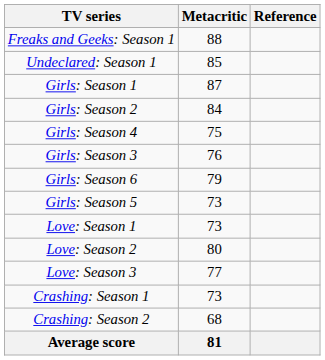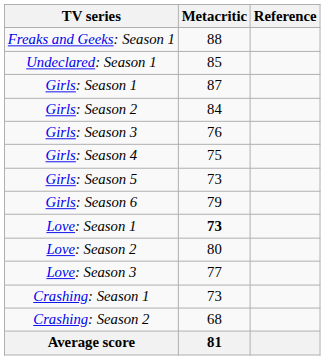 <table class="wikitable sortable" style="text-align:center;">
 <tr>
 <th scope="col" class="unsortable">TV series</th>
 <th scope="col">Metacritic</th>
 <th scope="col">Reference</th>
 </tr>
 <tr>
 <td><em><a href='#'>Freaks and Geeks</a>: Season 1</em></td>
 <td>88</td>
 <td></td>
 </tr>
 <tr>
 <td><em><a href='#'>Undeclared</a>: Season 1</em></td>
 <td>85</td>
 <td></td>
 </tr>
 <tr>
 <td><em><a href='#'>Girls</a>: Season 1</em></td>
 <td>87</td>
 <td></td>
 </tr>
 <tr>
 <td><em><a href='#'>Girls</a>: Season 2</em></td>
 <td>84</td>
 <td></td>
 </tr>
 <tr>
+<td><em><a href='#'>Girls</a>: Season 3</em></td>
+<td>76</td>
+<td></td>
+</tr>
+<tr>
 <td><em><a href='#'>Girls</a>: Season 4</em></td>
 <td>75</td>
 <td></td>
 </tr>
 <tr>
-<td><em><a href='#'>Girls</a>: Season 3</em></td>
-<td>76</td>
+<td><em><a href='#'>Girls</a>: Season 5</em></td>
+<td>73</td>
 <td></td>
 </tr>
 <tr>
 <td><em><a href='#'>Girls</a>: Season 6</em></td>
 <td>79</td>
 <td></td>
 </tr>
 <tr>
-<td><em><a href='#'>Girls</a>: Season 5</em></td>
-<td>73</td>
-<td></td>
-</tr>
-<tr>
 <td><em><a href='#'>Love</a>: Season 1</em></td>
-<td>73</td>
+<td><strong>73</strong></td>
 <td></td>
 </tr>
 <tr>
 <td><em><a href='#'>Love</a>: Season 2</em></td>
 <td>80</td>
 <td></td>
 </tr>
 <tr>
 <td><em><a href='#'>Love</a>: Season 3</em></td>
 <td>77</td>
 <td></td>
 </tr>
 <tr>
 <td><em><a href='#'>Crashing</a>: Season 1</em></td>
 <td>73</td>
 <td></td>
 </tr>
 <tr>
 <td><em><a href='#'>Crashing</a>: Season 2</em></td>
 <td>68</td>
 <td></td>
 </tr>
 <tr>
 <th>Average score</th>
 <th>81</th>
 <th scope="row"></th>
 </tr>
 </table>
